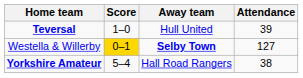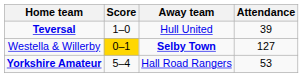 <table class="wikitable" style="text-align: center">
 <tr>
 <th>Home team</th>
 <th>Score</th>
 <th>Away team</th>
 <th>Attendance</th>
 </tr>
 <tr>
 <td><strong><a href='#'>Teversal</a></strong></td>
 <td>1–0</td>
 <td><a href='#'>Hull United</a></td>
 <td>39</td>
 </tr>
 <tr>
 <td><a href='#'>Westella & Willerby</a></td>
 <td style="background: gold;">0–1</td>
 <td><strong><a href='#'>Selby Town</a></strong></td>
 <td>127</td>
 </tr>
 <tr>
 <td><strong><a href='#'>Yorkshire Amateur</a></strong></td>
 <td>5–4</td>
 <td><a href='#'>Hall Road Rangers</a></td>
-<td>38</td>
+<td>53</td>
 </tr>
 </table>
